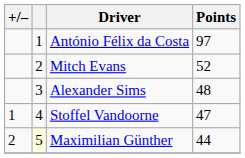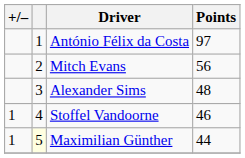 <table class="wikitable" style="font-size: 85%">
 <tr>
 <th scope="col">+/–</th>
 <th scope="col"></th>
 <th scope="col">Driver</th>
 <th scope="col">Points</th>
 </tr>
 <tr>
 <td align="left"></td>
 <td align="center">1</td>
 <td> <a href='#'>António Félix da Costa</a></td>
 <td align="left">97</td>
 </tr>
 <tr>
 <td align="left"></td>
 <td align="center">2</td>
 <td> <a href='#'>Mitch Evans</a></td>
-<td align="left">52</td>
+<td align="left">56</td>
 </tr>
 <tr>
 <td align="left"></td>
 <td align="center">3</td>
 <td> <a href='#'>Alexander Sims</a></td>
 <td align="left">48</td>
 </tr>
 <tr>
 <td align="left"> 1</td>
 <td align="center">4</td>
 <td> <a href='#'>Stoffel Vandoorne</a></td>
-<td align="left">47</td>
+<td align="left">46</td>
 </tr>
 <tr>
-<td align="left"> 2</td>
+<td align="left"> 1</td>
 <td align="center" style="background: lightyellow;">5</td>
 <td> <a href='#'>Maximilian Günther</a></td>
 <td align="left">44</td>
 </tr>
 <tr>
 </tr>
 </table>
